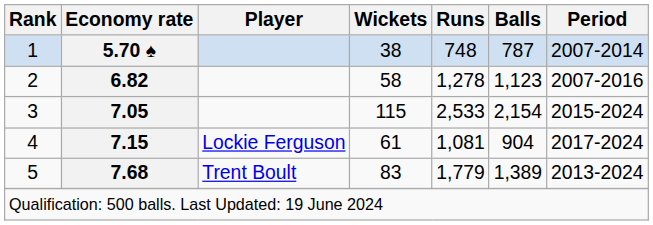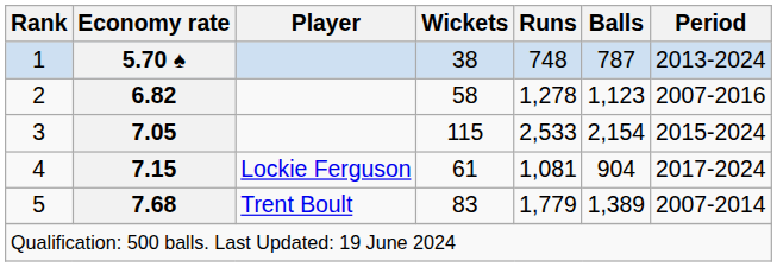 <table class="wikitable plainrowheaders sortable">
 <tr>
 <th scope=col>Rank</th>
 <th scope=col>Economy rate</th>
 <th scope=col>Player</th>
 <th scope=col>Wickets</th>
 <th scope=col>Runs</th>
 <th scope=col>Balls</th>
 <th scope=col>Period</th>
 </tr>
 <tr bgcolor=#cee0f2>
 <td align=center>1</td>
 <th scope=row style=text-align:center;>5.70 ♠</th>
 <td></td>
 <td align=center>38</td>
 <td align=center>748</td>
 <td align=center>787</td>
-<td>2007-2014</td>
+<td>2013-2024</td>
 </tr>
 <tr>
 <td align=center>2</td>
 <th scope=row style=text-align:center;>6.82</th>
 <td></td>
 <td align=center>58</td>
 <td align=center>1,278</td>
 <td align=center>1,123</td>
 <td>2007-2016</td>
 </tr>
 <tr>
 <td align=center>3</td>
 <th scope=row style=text-align:center;>7.05</th>
 <td></td>
 <td align=center>115</td>
 <td align=center>2,533</td>
 <td align=center>2,154</td>
 <td>2015-2024</td>
 </tr>
 <tr>
 <td align=center>4</td>
 <th scope=row style=text-align:center;>7.15</th>
 <td><a href='#'>Lockie Ferguson</a></td>
 <td align=center>61</td>
 <td align=center>1,081</td>
 <td align=center>904</td>
 <td>2017-2024</td>
 </tr>
 <tr>
 <td align=center>5</td>
 <th scope=row style=text-align:center;>7.68</th>
 <td><a href='#'>Trent Boult</a></td>
 <td align=center>83</td>
 <td align=center>1,779</td>
 <td align=center>1,389</td>
-<td>2013-2024</td>
+<td>2007-2014</td>
 </tr>
 <tr>
 </tr>
 <tr class=sortbottom>
 <td colspan=7><small>Qualification: 500 balls. Last Updated: 19 June 2024</small></td>
 </tr>
 </table>
